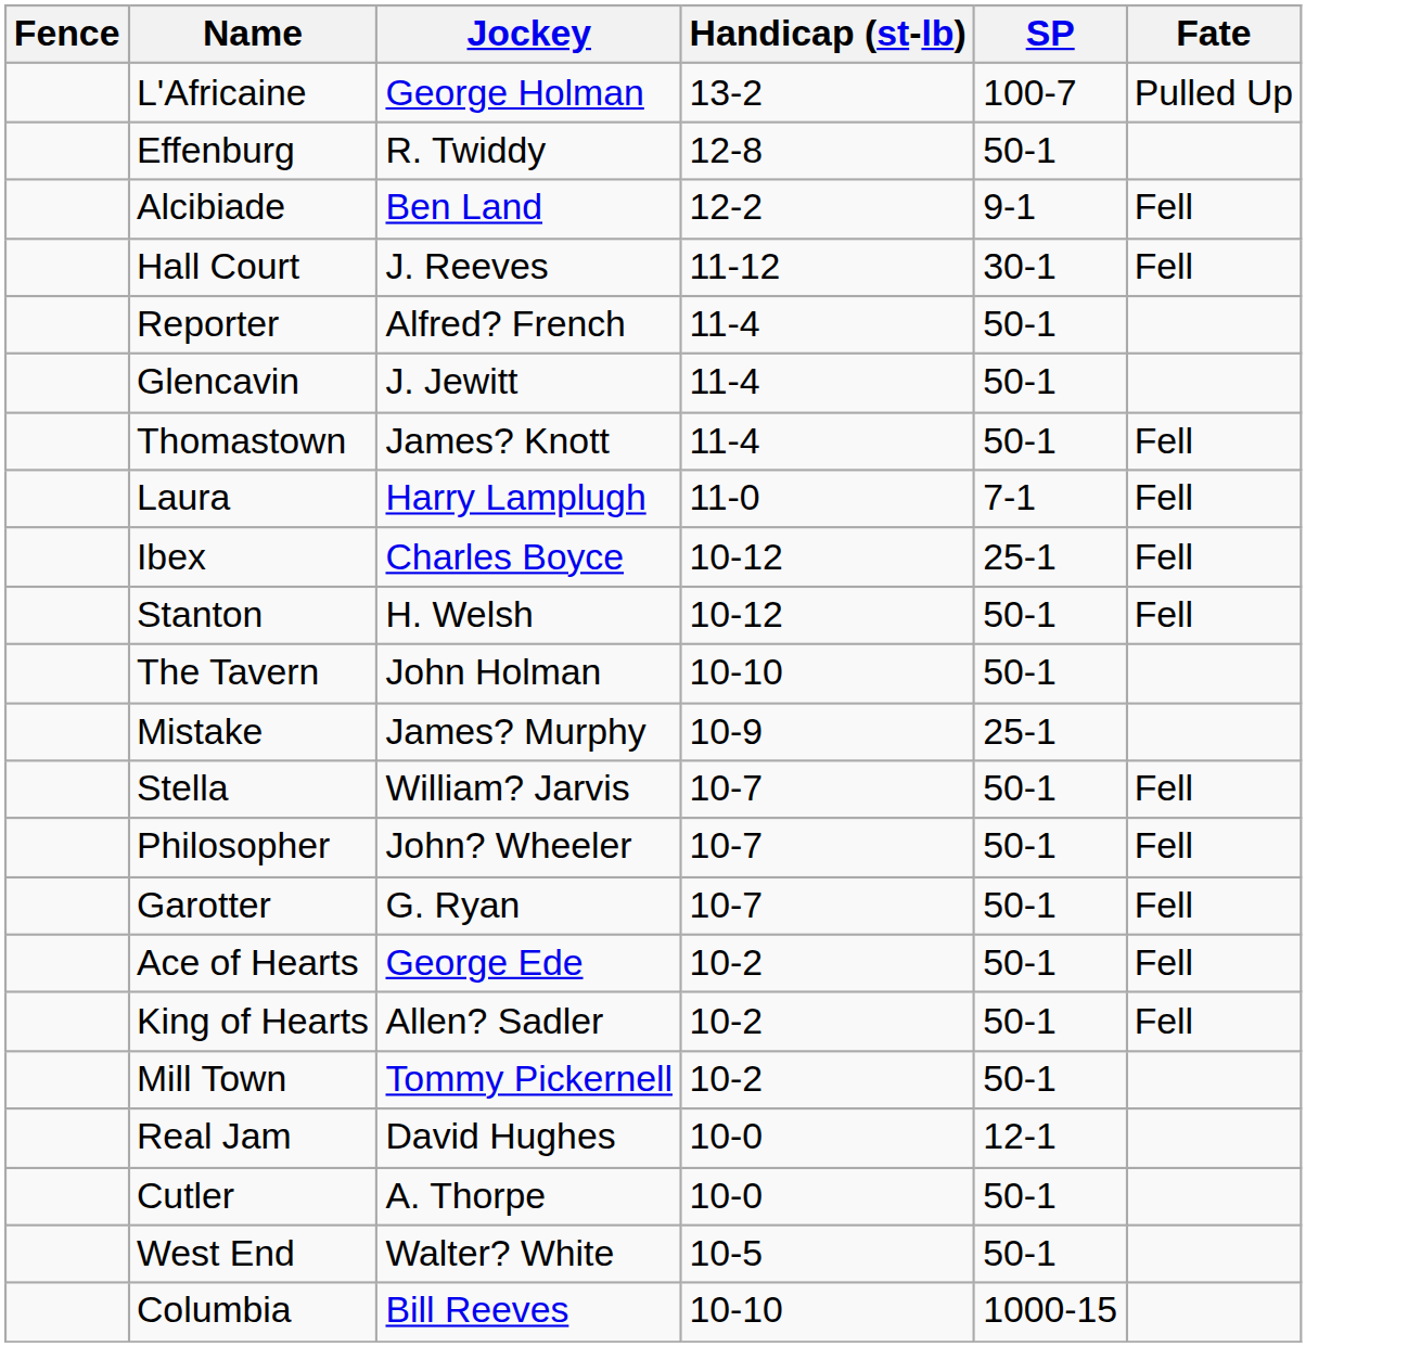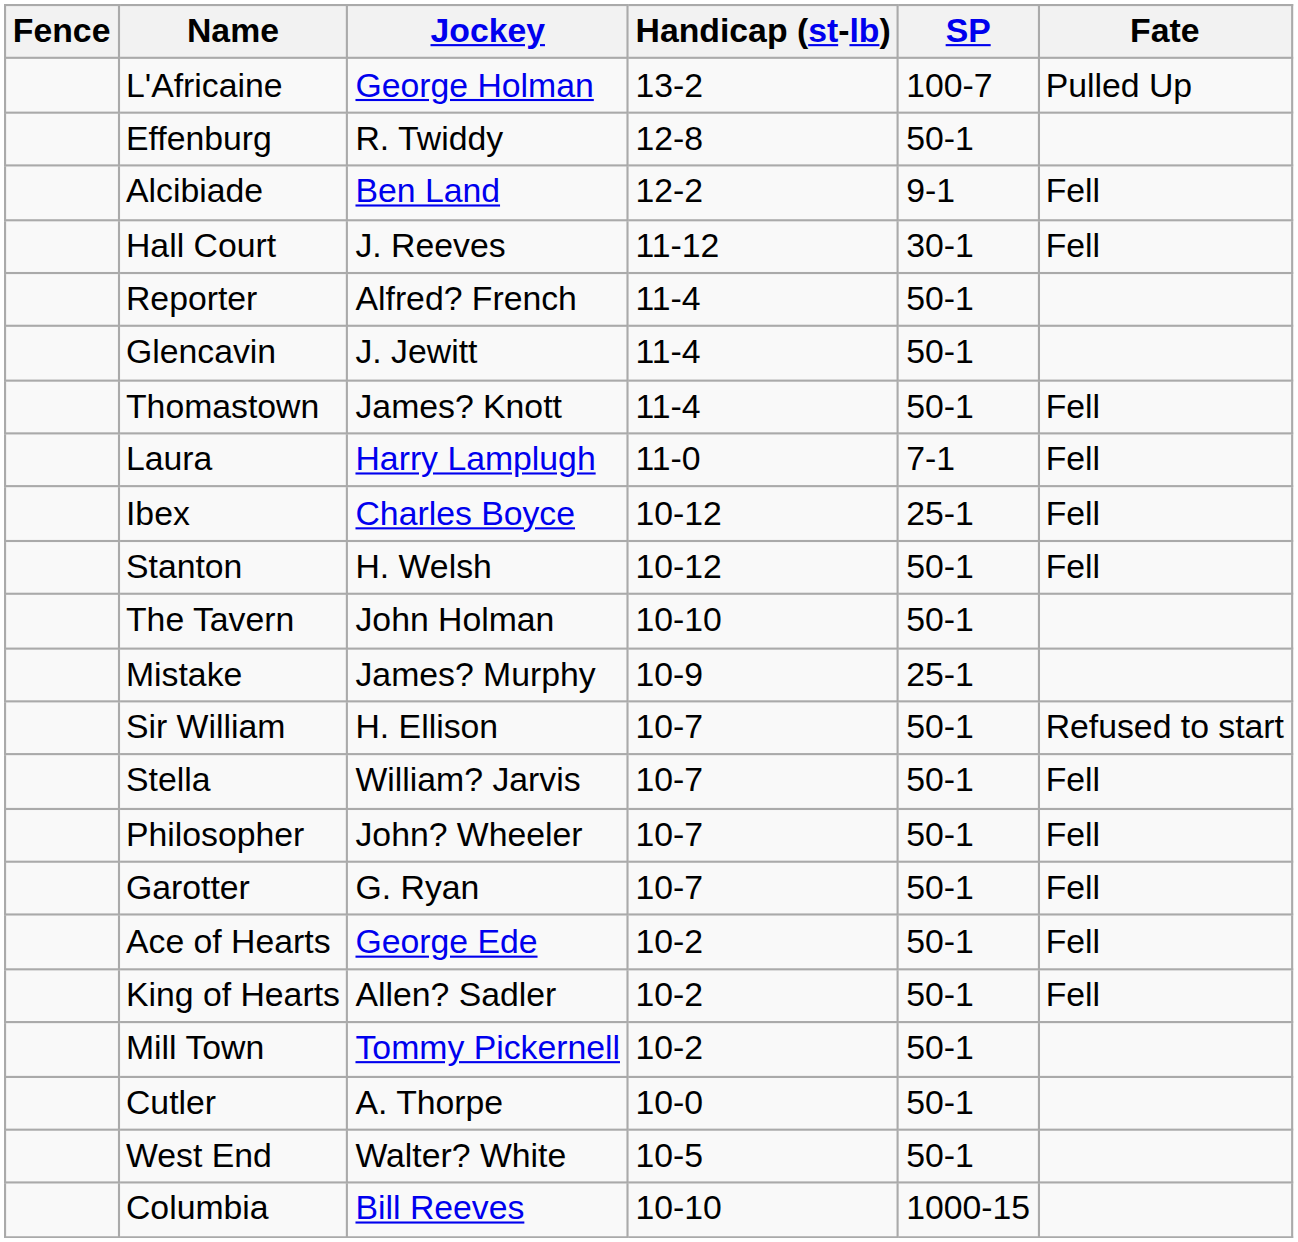 <table class="wikitable sortable">
 <tr>
 <th>Fence</th>
 <th>Name</th>
 <th><a href='#'>Jockey</a></th>
 <th>Handicap (<a href='#'>st</a>-<a href='#'>lb</a>)</th>
 <th><a href='#'>SP</a></th>
 <th>Fate</th>
 </tr>
 <tr>
 <td></td>
 <td>L'Africaine</td>
 <td><a href='#'>George Holman</a></td>
 <td>13-2</td>
 <td>100-7</td>
 <td>Pulled Up</td>
 </tr>
 <tr>
 <td></td>
 <td>Effenburg</td>
 <td>R. Twiddy</td>
 <td>12-8</td>
 <td>50-1</td>
 <td></td>
 </tr>
 <tr>
 <td></td>
 <td>Alcibiade</td>
 <td><a href='#'>Ben Land</a></td>
 <td>12-2</td>
 <td>9-1</td>
 <td>Fell</td>
 </tr>
 <tr>
 <td></td>
 <td>Hall Court</td>
 <td>J. Reeves</td>
 <td>11-12</td>
 <td>30-1</td>
 <td>Fell</td>
 </tr>
 <tr>
 <td></td>
 <td>Reporter</td>
 <td>Alfred? French</td>
 <td>11-4</td>
 <td>50-1</td>
 <td></td>
 </tr>
 <tr>
 <td></td>
 <td>Glencavin</td>
 <td>J. Jewitt</td>
 <td>11-4</td>
 <td>50-1</td>
 <td></td>
 </tr>
 <tr>
 <td></td>
 <td>Thomastown</td>
 <td>James? Knott</td>
 <td>11-4</td>
 <td>50-1</td>
 <td>Fell</td>
 </tr>
 <tr>
 <td></td>
 <td>Laura</td>
 <td><a href='#'>Harry Lamplugh</a></td>
 <td>11-0</td>
 <td>7-1</td>
 <td>Fell</td>
 </tr>
 <tr>
 <td></td>
 <td>Ibex</td>
 <td><a href='#'>Charles Boyce</a></td>
 <td>10-12</td>
 <td>25-1</td>
 <td>Fell</td>
 </tr>
 <tr>
 <td></td>
 <td>Stanton</td>
 <td>H. Welsh</td>
 <td>10-12</td>
 <td>50-1</td>
 <td>Fell</td>
 </tr>
 <tr>
 <td></td>
 <td>The Tavern</td>
 <td>John Holman</td>
 <td>10-10</td>
 <td>50-1</td>
 <td></td>
 </tr>
 <tr>
 <td></td>
 <td>Mistake</td>
 <td>James? Murphy</td>
 <td>10-9</td>
 <td>25-1</td>
 <td></td>
 </tr>
 <tr>
 <td></td>
+<td>Sir William</td>
+<td>H. Ellison</td>
+<td>10-7</td>
+<td>50-1</td>
+<td>Refused to start</td>
+</tr>
+<tr>
+<td></td>
 <td>Stella</td>
 <td>William? Jarvis</td>
 <td>10-7</td>
 <td>50-1</td>
 <td>Fell</td>
 </tr>
 <tr>
 <td></td>
 <td>Philosopher</td>
 <td>John? Wheeler</td>
 <td>10-7</td>
 <td>50-1</td>
 <td>Fell</td>
 </tr>
 <tr>
 <td></td>
 <td>Garotter</td>
 <td>G. Ryan</td>
 <td>10-7</td>
 <td>50-1</td>
 <td>Fell</td>
 </tr>
 <tr>
 <td></td>
 <td>Ace of Hearts</td>
 <td><a href='#'>George Ede</a></td>
 <td>10-2</td>
 <td>50-1</td>
 <td>Fell</td>
 </tr>
 <tr>
 <td></td>
 <td>King of Hearts</td>
 <td>Allen? Sadler</td>
 <td>10-2</td>
 <td>50-1</td>
 <td>Fell</td>
 </tr>
 <tr>
 <td></td>
 <td>Mill Town</td>
 <td><a href='#'>Tommy Pickernell</a></td>
 <td>10-2</td>
 <td>50-1</td>
 <td></td>
 </tr>
 <tr>
 <td></td>
-<td>Real Jam</td>
-<td>David Hughes</td>
-<td>10-0</td>
-<td>12-1</td>
-<td></td>
-</tr>
-<tr>
-<td></td>
 <td>Cutler</td>
 <td>A. Thorpe</td>
 <td>10-0</td>
 <td>50-1</td>
 <td></td>
 </tr>
 <tr>
 <td></td>
 <td>West End</td>
 <td>Walter? White</td>
 <td>10-5</td>
 <td>50-1</td>
 <td></td>
 </tr>
 <tr>
 <td></td>
 <td>Columbia</td>
 <td><a href='#'>Bill Reeves</a></td>
 <td>10-10</td>
 <td>1000-15</td>
 <td></td>
 </tr>
 </table>
